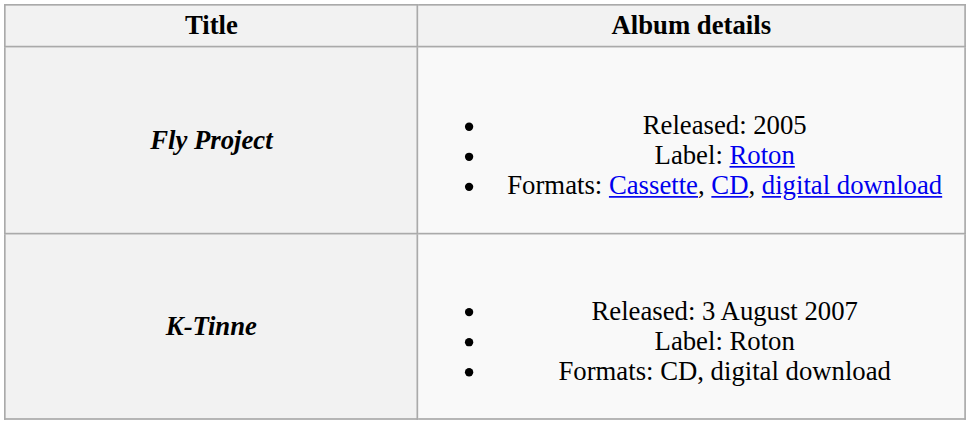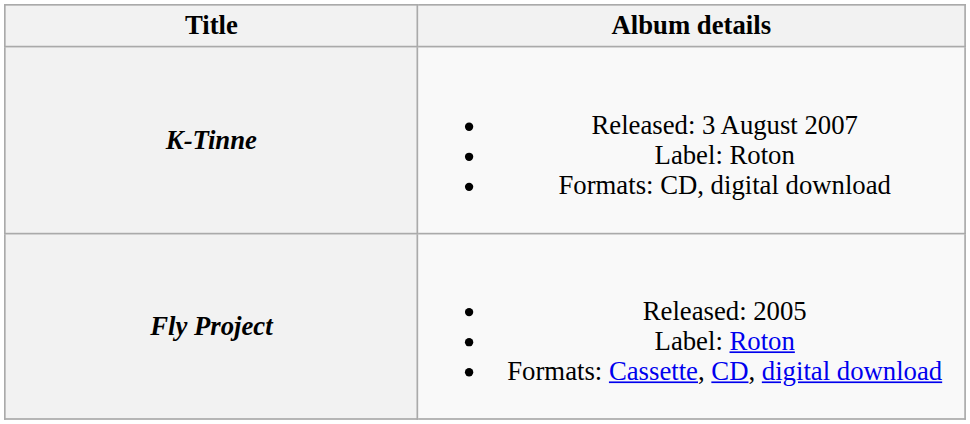 <table class="wikitable plainrowheaders" style="text-align:center;">
 <tr>
 <th scope="col" rowspan="1" style="width:15em;">Title</th>
 <th scope="col" rowspan="1" style="width:20em;">Album details</th>
 </tr>
 <tr>
+<th scope="row"><em>K-Tinne</em></th>
+<td><br><ul><li>Released: 3 August 2007</li><li>Label: Roton</li><li>Formats: CD, digital download</li></ul></td>
+</tr>
+<tr>
 <th scope="row"><em>Fly Project</em></th>
 <td><br><ul><li>Released: 2005</li><li>Label: <a href='#'>Roton</a></li><li>Formats: <a href='#'>Cassette</a>, <a href='#'>CD</a>, <a href='#'>digital download</a></li></ul></td>
 </tr>
-<tr>
-<th scope="row"><em>K-Tinne</em></th>
-<td><br><ul><li>Released: 3 August 2007</li><li>Label: Roton</li><li>Formats: CD, digital download</li></ul></td>
-</tr>
 </table>
